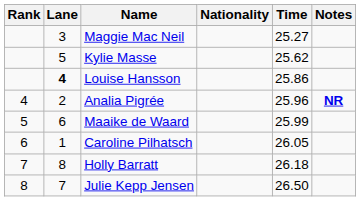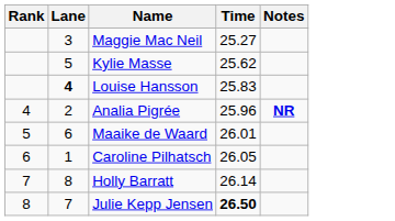 <table class="wikitable sortable" style="text-align:center">
 <tr>
 <th>Rank</th>
 <th>Lane</th>
 <th>Name</th>
-<th>Nationality</th>
 <th>Time</th>
 <th>Notes</th>
 </tr>
 <tr>
 <td></td>
 <td>3</td>
 <td align=left><a href='#'>Maggie Mac Neil</a></td>
-<td align=left></td>
 <td>25.27</td>
 <td></td>
 </tr>
 <tr>
 <td></td>
 <td>5</td>
 <td align=left><a href='#'>Kylie Masse</a></td>
-<td align=left></td>
 <td>25.62</td>
 <td></td>
 </tr>
 <tr>
 <td></td>
 <td><strong>4</strong></td>
 <td align=left><a href='#'>Louise Hansson</a></td>
-<td align=left></td>
-<td>25.86</td>
+<td>25.83</td>
 <td></td>
 </tr>
 <tr>
 <td>4</td>
 <td>2</td>
 <td align=left><a href='#'>Analia Pigrée</a></td>
-<td align=left></td>
 <td>25.96</td>
 <td><strong><a href='#'>NR</a></strong></td>
 </tr>
 <tr>
 <td>5</td>
 <td>6</td>
 <td align=left><a href='#'>Maaike de Waard</a></td>
-<td align=left></td>
-<td>25.99</td>
+<td>26.01</td>
 <td></td>
 </tr>
 <tr>
 <td>6</td>
 <td>1</td>
 <td align=left><a href='#'>Caroline Pilhatsch</a></td>
-<td align=left></td>
 <td>26.05</td>
 <td></td>
 </tr>
 <tr>
 <td>7</td>
 <td>8</td>
 <td align=left><a href='#'>Holly Barratt</a></td>
-<td align=left></td>
-<td>26.18</td>
+<td>26.14</td>
 <td></td>
 </tr>
 <tr>
 <td>8</td>
 <td>7</td>
 <td align=left><a href='#'>Julie Kepp Jensen</a></td>
-<td align=left></td>
-<td>26.50</td>
+<td><strong>26.50</strong></td>
 <td></td>
 </tr>
 </table>
